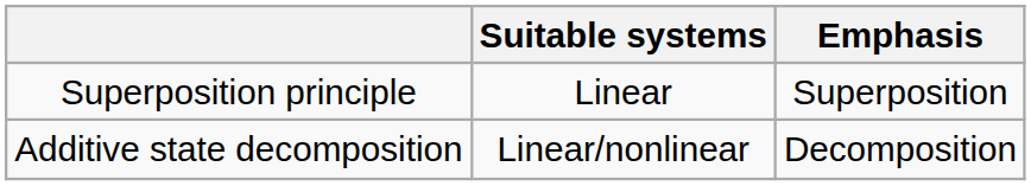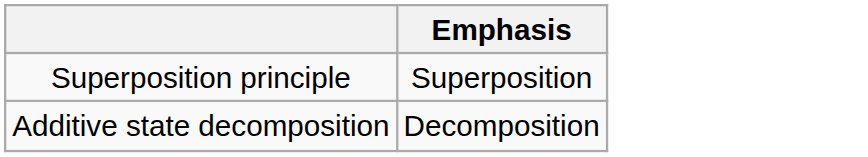 <table class="wikitable" style="text-align:center; font-size:small;">
 <tr>
 <th></th>
-<th>Suitable systems</th>
 <th>Emphasis</th>
 </tr>
 <tr>
 <td>Superposition principle</td>
-<td>Linear</td>
 <td>Superposition</td>
 </tr>
 <tr>
 <td>Additive state decomposition</td>
-<td>Linear/nonlinear</td>
 <td>Decomposition</td>
 </tr>
 </table>
